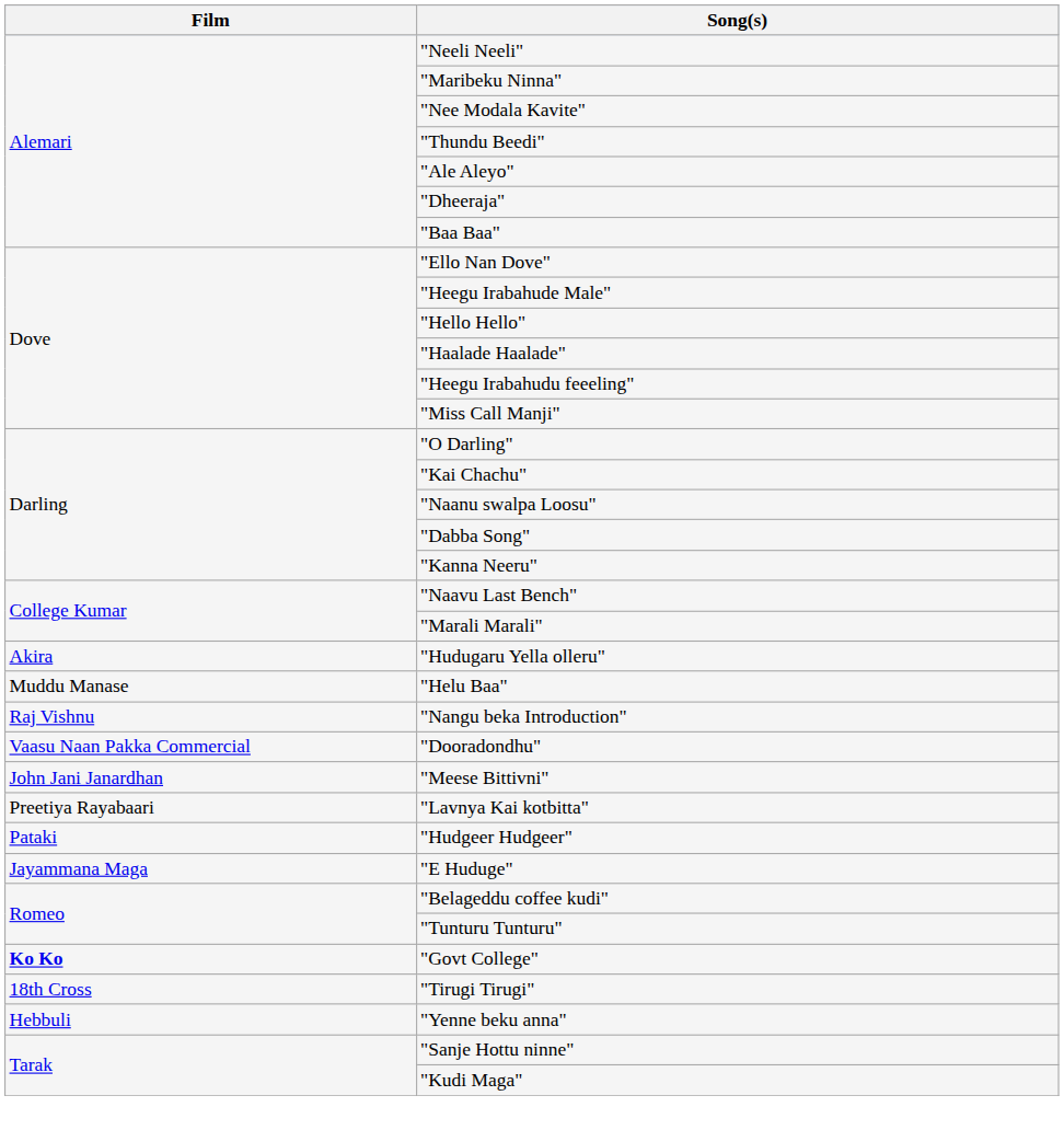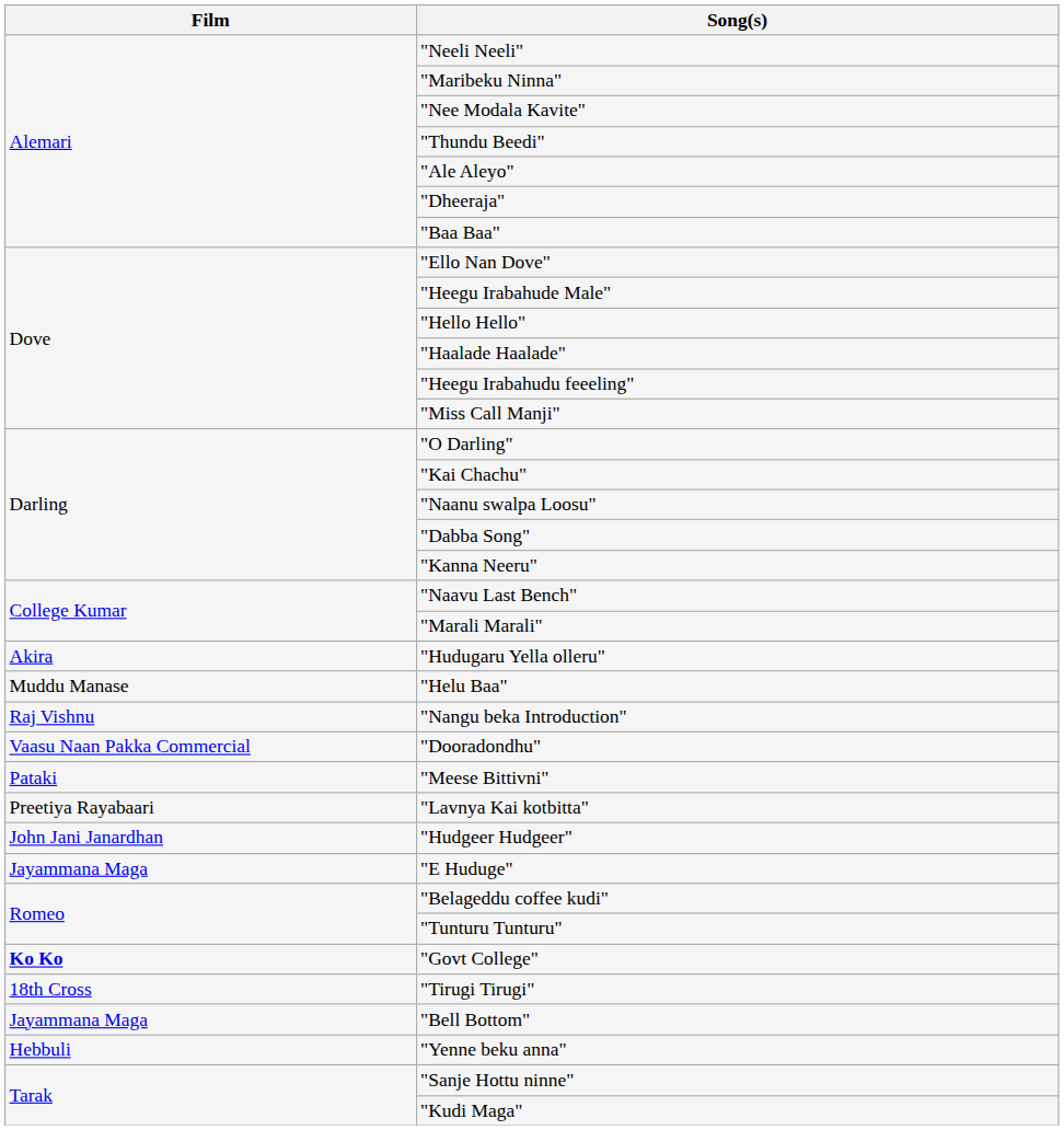 <table class="wikitable sortable" style="background:#f5f5f5; width:100%;">
 <tr style="background:#B0C4DE; text-align:center;">
 <th style="width:3%;">Film</th>
 <th style="width:5%;">Song(s)</th>
 </tr>
 <tr>
 <td rowspan="7"><a href='#'>Alemari</a></td>
 <td>"Neeli Neeli"</td>
 </tr>
 <tr>
 <td>"Maribeku Ninna"</td>
 </tr>
 <tr>
 <td>"Nee Modala Kavite"</td>
 </tr>
 <tr>
 <td>"Thundu Beedi"</td>
 </tr>
 <tr>
 <td>"Ale Aleyo"</td>
 </tr>
 <tr>
 <td>"Dheeraja"</td>
 </tr>
 <tr>
 <td>"Baa Baa"</td>
 </tr>
 <tr>
 <td rowspan="6">Dove</td>
 <td>"Ello Nan Dove"</td>
 </tr>
 <tr>
 <td>"Heegu Irabahude Male"</td>
 </tr>
 <tr>
 <td>"Hello Hello"</td>
 </tr>
 <tr>
 <td>"Haalade Haalade"</td>
 </tr>
 <tr>
 <td>"Heegu Irabahudu feeeling"</td>
 </tr>
 <tr>
 <td>"Miss Call Manji"</td>
 </tr>
 <tr>
 <td rowspan="5">Darling</td>
 <td>"O Darling"</td>
 </tr>
 <tr>
 <td>"Kai Chachu"</td>
 </tr>
 <tr>
 <td>"Naanu swalpa Loosu"</td>
 </tr>
 <tr>
 <td>"Dabba Song"</td>
 </tr>
 <tr>
 <td>"Kanna Neeru"</td>
 </tr>
 <tr>
 <td rowspan="2"><a href='#'>College Kumar</a></td>
 <td>"Naavu Last Bench"</td>
 </tr>
 <tr>
 <td>"Marali Marali"</td>
 </tr>
 <tr>
 <td><a href='#'>Akira</a></td>
 <td>"Hudugaru Yella olleru"</td>
 </tr>
 <tr>
 <td>Muddu Manase</td>
 <td>"Helu Baa"</td>
 </tr>
 <tr>
 <td><a href='#'>Raj Vishnu</a></td>
 <td>"Nangu beka Introduction"</td>
 </tr>
 <tr>
 <td><a href='#'>Vaasu Naan Pakka Commercial</a></td>
 <td>"Dooradondhu"</td>
 </tr>
 <tr>
-<td><a href='#'>John Jani Janardhan</a></td>
+<td><a href='#'>Pataki</a></td>
 <td>"Meese Bittivni"</td>
 </tr>
 <tr>
 <td>Preetiya Rayabaari</td>
 <td>"Lavnya Kai kotbitta"</td>
 </tr>
 <tr>
-<td><a href='#'>Pataki</a></td>
+<td><a href='#'>John Jani Janardhan</a></td>
 <td>"Hudgeer Hudgeer"</td>
 </tr>
 <tr>
 <td><a href='#'>Jayammana Maga</a></td>
 <td>"E Huduge"</td>
 </tr>
 <tr>
 <td rowspan="2"><a href='#'>Romeo</a></td>
 <td>"Belageddu coffee kudi"</td>
 </tr>
 <tr>
 <td>"Tunturu Tunturu"</td>
 </tr>
 <tr>
 <td><strong><a href='#'>Ko Ko</a></strong></td>
 <td>"Govt College"</td>
 </tr>
 <tr>
 <td><a href='#'>18th Cross</a></td>
 <td>"Tirugi Tirugi"</td>
 </tr>
 <tr>
+<td><a href='#'>Jayammana Maga</a></td>
+<td>"Bell Bottom"</td>
+</tr>
+<tr>
 <td><a href='#'>Hebbuli</a></td>
 <td>"Yenne beku anna"</td>
 </tr>
 <tr>
 <td rowspan="2"><a href='#'>Tarak</a></td>
 <td>"Sanje Hottu ninne"</td>
 </tr>
 <tr>
 <td>"Kudi Maga"</td>
 </tr>
 </table>
